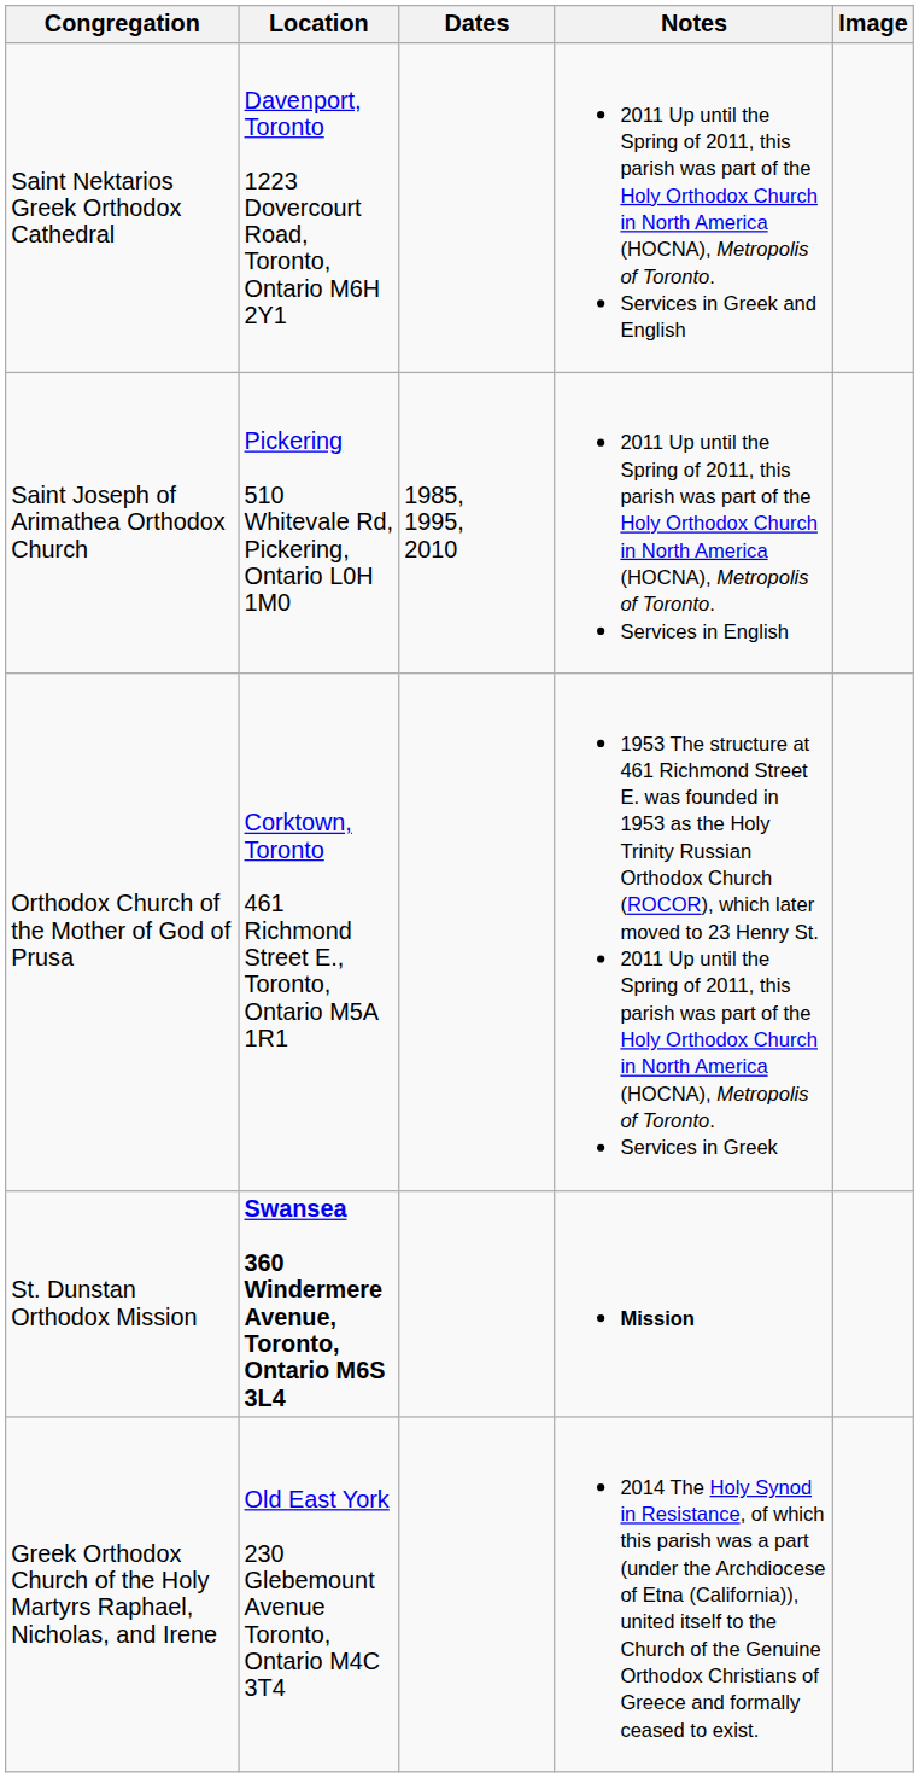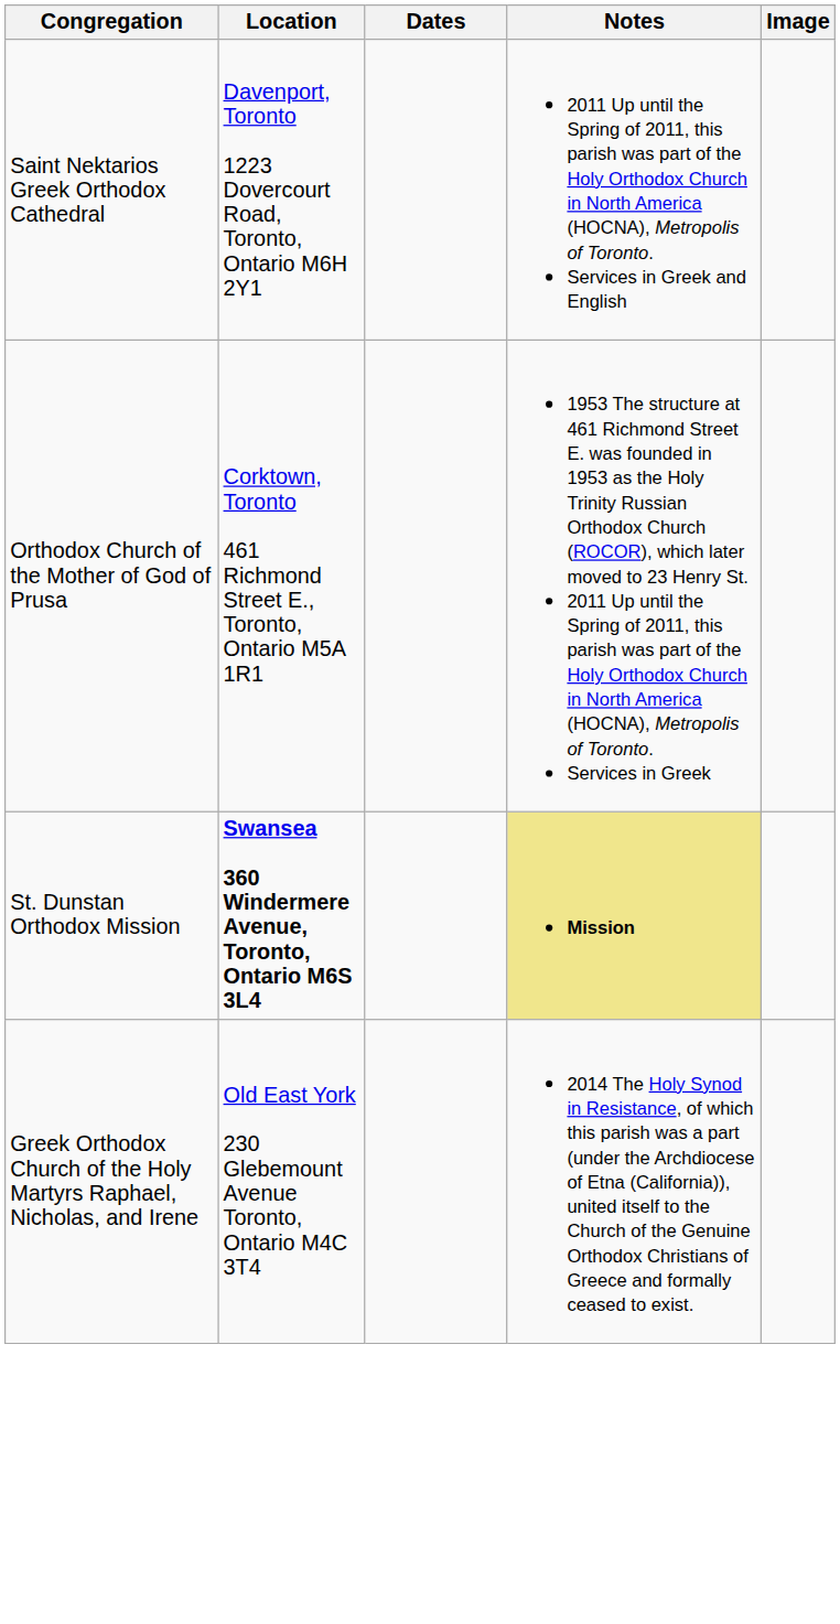 <table class="wikitable">
 <tr>
 <th width=28%>Congregation</th>
 <th width=18%>Location</th>
 <th width=20%>Dates</th>
 <th width=35%>Notes</th>
 <th width=7%>Image</th>
 </tr>
 <tr>
 <td>Saint Nektarios Greek Orthodox Cathedral</td>
 <td><a href='#'>Davenport, Toronto</a><br><br>1223 Dovercourt Road, Toronto, Ontario M6H 2Y1</td>
 <td></td>
 <td><br><ul><li><small>2011 Up until the Spring of 2011, this parish was part of the <a href='#'>Holy Orthodox Church in North America</a> (HOCNA), <em>Metropolis of Toronto</em>.</small></li><li><small>Services in Greek and English</small></li></ul></td>
 <td></td>
 </tr>
 <tr>
-<td>Saint Joseph of Arimathea Orthodox Church</td>
-<td><a href='#'>Pickering</a><br><br>510 Whitevale Rd, Pickering, Ontario L0H 1M0</td>
-<td>1985,<br>1995,<br>2010</td>
-<td><br><ul><li><small>2011 Up until the Spring of 2011, this parish was part of the <a href='#'>Holy Orthodox Church in North America</a> (HOCNA), <em>Metropolis of Toronto</em>.</small></li><li><small>Services in English</small></li></ul></td>
-<td></td>
-</tr>
-<tr>
 <td>Orthodox Church of the Mother of God of Prusa</td>
 <td><a href='#'>Corktown, Toronto</a><br><br>461 Richmond Street E., Toronto, Ontario M5A 1R1</td>
 <td></td>
 <td><br><ul><li><small>1953 The structure at 461 Richmond Street E. was founded in 1953 as the Holy Trinity Russian Orthodox Church (<a href='#'>ROCOR</a>), which later moved to 23 Henry St.</small></li><li><small>2011 Up until the Spring of 2011, this parish was part of the <a href='#'>Holy Orthodox Church in North America</a> (HOCNA), <em>Metropolis of Toronto</em>.</small></li><li><small>Services in Greek</small></li></ul></td>
 <td></td>
 </tr>
 <tr>
 <td>St. Dunstan Orthodox Mission</td>
 <td><strong><a href='#'>Swansea</a><br><br>360 Windermere Avenue, Toronto, Ontario M6S 3L4</strong></td>
 <td></td>
-<td><br><ul><li><small><strong>Mission</strong></small></li></ul></td>
+<td style="background: khaki;"><br><ul><li><small><strong>Mission</strong></small></li></ul></td>
 <td></td>
 </tr>
 <tr>
 <td>Greek Orthodox Church of the Holy Martyrs Raphael, Nicholas, and Irene</td>
 <td><a href='#'>Old East York</a><br><br>230 Glebemount Avenue Toronto, Ontario M4C 3T4</td>
 <td></td>
 <td><br><ul><li><small>2014 The <a href='#'>Holy Synod in Resistance</a>, of which this parish was a part (under the Archdiocese of Etna (California)), united itself to the Church of the Genuine Orthodox Christians of Greece and formally ceased to exist.</small></li></ul></td>
 <td></td>
 </tr>
 </table>
